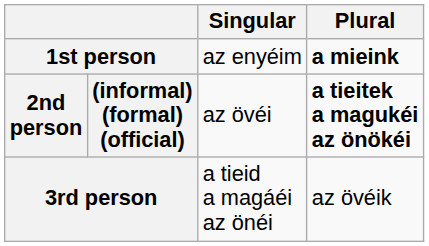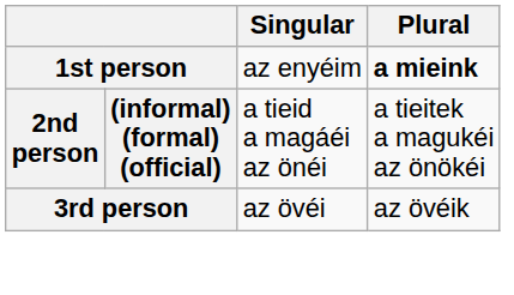 <table class="wikitable" align=center>
 <tr>
 <th colspan=2> </th>
 <th>Singular</th>
 <th>Plural</th>
 </tr>
 <tr>
 <th colspan=2>1st person</th>
 <td>az enyéim</td>
 <td><strong>a mieink</strong></td>
 </tr>
 <tr>
 <th>2nd<br>person</th>
 <th>(informal) <br>(formal) <br>(official)</th>
-<td>az övéi</td>
-<td><strong>a tieitek<br>a magukéi<br>az önökéi</strong></td>
+<td>a tieid<br>a magáéi<br>az önéi</td>
+<td>a tieitek<br>a magukéi<br>az önökéi</td>
 </tr>
 <tr>
 <th colspan=2>3rd person</th>
-<td>a tieid<br>a magáéi<br>az önéi</td>
+<td>az övéi</td>
 <td>az övéik</td>
 </tr>
 </table>
